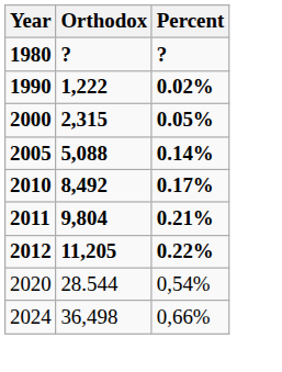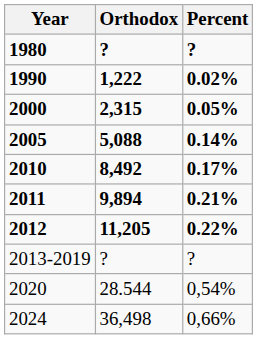 <table class="wikitable">
 <tr>
 <th><strong>Year</strong></th>
 <th><strong>Orthodox</strong></th>
 <th><strong>Percent</strong></th>
 </tr>
 <tr>
 <td><strong>1980</strong></td>
 <td><strong>?</strong></td>
 <td><strong>?</strong></td>
 </tr>
 <tr>
 <td><strong>1990</strong></td>
 <td><strong>1,222</strong></td>
 <td><strong>0.02%</strong></td>
 </tr>
 <tr>
 <td><strong>2000</strong></td>
 <td><strong>2,315</strong></td>
 <td><strong>0.05%</strong></td>
 </tr>
 <tr>
 <td><strong>2005</strong></td>
 <td><strong>5,088</strong></td>
 <td><strong>0.14%</strong></td>
 </tr>
 <tr>
 <td><strong>2010</strong></td>
 <td><strong>8,492</strong></td>
 <td><strong>0.17%</strong></td>
 </tr>
 <tr>
 <td><strong>2011</strong></td>
-<td><strong>9,804</strong></td>
+<td><strong>9,894</strong></td>
 <td><strong>0.21%</strong></td>
 </tr>
 <tr>
 <td><strong>2012</strong></td>
 <td><strong>11,205</strong></td>
 <td><strong>0.22%</strong></td>
+</tr>
+<tr>
+<td>2013-2019</td>
+<td>?</td>
+<td>?</td>
 </tr>
 <tr>
 <td>2020</td>
 <td>28.544</td>
 <td>0,54%</td>
 </tr>
 <tr>
 <td>2024</td>
 <td>36,498</td>
 <td>0,66%</td>
 </tr>
 </table>
